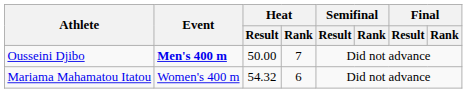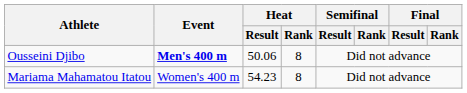 <table class="wikitable" style="font-size:90%">
 <tr>
 <th rowspan="2">Athlete</th>
 <th rowspan="2">Event</th>
 <th colspan="2">Heat</th>
 <th colspan="2">Semifinal</th>
 <th colspan="2">Final</th>
 </tr>
 <tr style="font-size:95%">
 <th>Result</th>
 <th>Rank</th>
 <th>Result</th>
 <th>Rank</th>
 <th>Result</th>
 <th>Rank</th>
 </tr>
 <tr align=center>
 <td align=left><a href='#'>Ousseini Djibo</a></td>
 <td align=left><strong><a href='#'>Men's 400 m</a></strong></td>
-<td>50.00</td>
-<td>7</td>
+<td>50.06</td>
+<td>8</td>
 <td colspan=4>Did not advance</td>
 </tr>
 <tr align=center>
 <td align=left><a href='#'>Mariama Mahamatou Itatou</a></td>
 <td align=left><a href='#'>Women's 400 m</a></td>
-<td>54.32</td>
-<td>6</td>
+<td>54.23</td>
+<td>8</td>
 <td colspan=4>Did not advance</td>
 </tr>
 </table>
